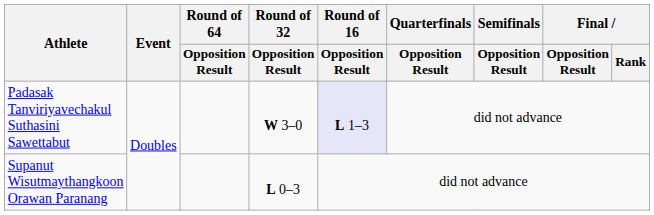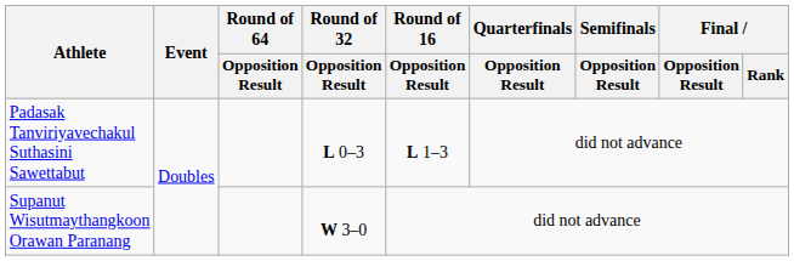 <table class="wikitable" style="font-size:90%;">
 <tr>
 <th rowspan=2>Athlete</th>
 <th rowspan=2>Event</th>
 <th>Round of 64</th>
 <th>Round of 32</th>
 <th>Round of 16</th>
 <th>Quarterfinals</th>
 <th>Semifinals</th>
 <th colspan=2>Final / </th>
 </tr>
 <tr style="font-size:95%">
 <th>Opposition<br>Result</th>
 <th>Opposition<br>Result</th>
 <th>Opposition<br>Result</th>
 <th>Opposition<br>Result</th>
 <th>Opposition<br>Result</th>
 <th>Opposition<br>Result</th>
 <th>Rank</th>
 </tr>
 <tr align=center>
 <td align=left><a href='#'>Padasak Tanviriyavechakul</a><br><a href='#'>Suthasini Sawettabut</a></td>
 <td align=left rowspan=2><a href='#'>Doubles</a></td>
 <td></td>
-<td> <br> <strong>W</strong> 3–0</td>
-<td style="background: lavender;"> <br> <strong>L</strong> 1–3</td>
+<td> <br> <strong>L</strong> 0–3</td>
+<td> <br> <strong>L</strong> 1–3</td>
 <td colspan=5>did not advance</td>
 </tr>
 <tr align=center>
 <td align=left><a href='#'>Supanut Wisutmaythangkoon</a><br><a href='#'>Orawan Paranang</a></td>
 <td></td>
-<td> <br> <strong>L</strong> 0–3</td>
+<td> <br> <strong>W</strong> 3–0</td>
 <td colspan=6>did not advance</td>
 </tr>
 </table>
